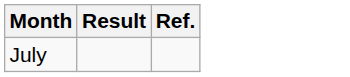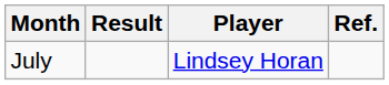 <table class=wikitable>
 <tr>
 <th>Month</th>
 <th>Result</th>
+<th>Player</th>
 <th>Ref.</th>
 </tr>
 <tr>
 <td>July</td>
 <td></td>
+<td> <a href='#'>Lindsey Horan</a></td>
 <td></td>
 </tr>
 </table>
